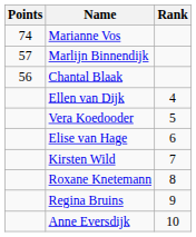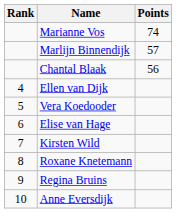 <table class="wikitable sortable" style="text-align:center">
 <tr>
+<th>Rank</th>
+<th>Name</th>
 <th>Points</th>
-<th>Name</th>
-<th>Rank</th>
 </tr>
 <tr>
+<td></td>
+<td align=left><a href='#'>Marianne Vos</a></td>
 <td>74</td>
-<td align=left><a href='#'>Marianne Vos</a></td>
+</tr>
+<tr>
+<td></td>
+<td align=left><a href='#'>Marlijn Binnendijk</a></td>
+<td>57</td>
+</tr>
+<tr>
+<td></td>
+<td align=left><a href='#'>Chantal Blaak</a></td>
+<td>56</td>
+</tr>
+<tr>
+<td>4</td>
+<td align=left><a href='#'>Ellen van Dijk</a></td>
 <td></td>
 </tr>
 <tr>
-<td>57</td>
-<td align=left><a href='#'>Marlijn Binnendijk</a></td>
+<td>5</td>
+<td align=left><a href='#'>Vera Koedooder</a></td>
 <td></td>
 </tr>
 <tr>
-<td>56</td>
-<td align=left><a href='#'>Chantal Blaak</a></td>
+<td>6</td>
+<td align=left><a href='#'>Elise van Hage</a></td>
 <td></td>
 </tr>
 <tr>
+<td>7</td>
+<td align=left><a href='#'>Kirsten Wild</a></td>
 <td></td>
-<td align=left><a href='#'>Ellen van Dijk</a></td>
-<td>4</td>
 </tr>
 <tr>
+<td>8</td>
+<td align=left><a href='#'>Roxane Knetemann</a></td>
 <td></td>
-<td align=left><a href='#'>Vera Koedooder</a></td>
-<td>5</td>
 </tr>
 <tr>
+<td>9</td>
+<td align=left><a href='#'>Regina Bruins</a></td>
 <td></td>
-<td align=left><a href='#'>Elise van Hage</a></td>
-<td>6</td>
 </tr>
 <tr>
+<td>10</td>
+<td align=left><a href='#'>Anne Eversdijk</a></td>
 <td></td>
-<td align=left><a href='#'>Kirsten Wild</a></td>
-<td>7</td>
-</tr>
-<tr>
-<td></td>
-<td align=left><a href='#'>Roxane Knetemann</a></td>
-<td>8</td>
-</tr>
-<tr>
-<td></td>
-<td align=left><a href='#'>Regina Bruins</a></td>
-<td>9</td>
-</tr>
-<tr>
-<td></td>
-<td align=left><a href='#'>Anne Eversdijk</a></td>
-<td>10</td>
 </tr>
 </table>
